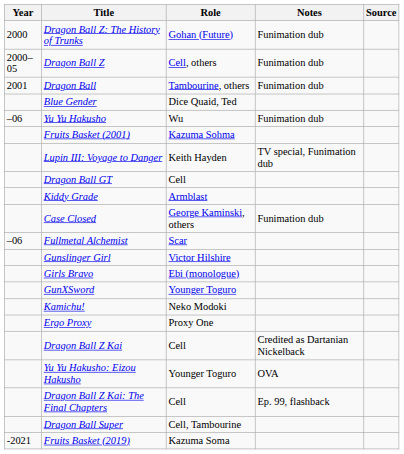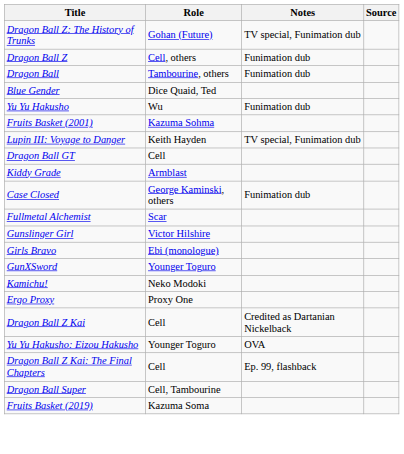 <table class="wikitable sortable plainrowheaders">
 <tr>
-<th>Year</th>
 <th>Title</th>
 <th>Role</th>
 <th class="unsortable">Notes</th>
 <th class="unsortable">Source</th>
 </tr>
 <tr>
-<td>2000</td>
 <td><em><a href='#'>Dragon Ball Z: The History of Trunks</a></em></td>
 <td><a href='#'>Gohan (Future)</a></td>
-<td>Funimation dub</td>
+<td>TV special, Funimation dub</td>
 <td></td>
 </tr>
 <tr>
-<td>2000–05</td>
 <td><em><a href='#'>Dragon Ball Z</a></em></td>
 <td><a href='#'>Cell</a>, others</td>
 <td>Funimation dub</td>
 <td></td>
 </tr>
 <tr>
-<td>2001</td>
 <td><em><a href='#'>Dragon Ball</a></em></td>
 <td><a href='#'>Tambourine</a>, others</td>
 <td>Funimation dub</td>
 <td></td>
 </tr>
 <tr>
-<td></td>
 <td><em><a href='#'>Blue Gender</a></em></td>
 <td>Dice Quaid, Ted</td>
 <td></td>
 <td></td>
 </tr>
 <tr>
-<td>–06</td>
 <td><em><a href='#'>Yu Yu Hakusho</a></em></td>
 <td>Wu</td>
 <td>Funimation dub</td>
 <td></td>
 </tr>
 <tr>
-<td></td>
 <td><em><a href='#'>Fruits Basket (2001)</a></em></td>
 <td><a href='#'>Kazuma Sohma</a></td>
 <td></td>
 <td></td>
 </tr>
 <tr>
-<td></td>
 <td><em><a href='#'>Lupin III: Voyage to Danger</a></em></td>
 <td>Keith Hayden</td>
 <td>TV special, Funimation dub</td>
 <td></td>
 </tr>
 <tr>
-<td></td>
 <td><em><a href='#'>Dragon Ball GT</a></em></td>
 <td>Cell</td>
 <td></td>
 <td></td>
 </tr>
 <tr>
-<td></td>
 <td><em><a href='#'>Kiddy Grade</a></em></td>
 <td><a href='#'>Armblast</a></td>
 <td></td>
 <td></td>
 </tr>
 <tr>
-<td></td>
 <td><em><a href='#'>Case Closed</a></em></td>
 <td><a href='#'>George Kaminski</a>, others</td>
 <td>Funimation dub</td>
 <td></td>
 </tr>
 <tr>
-<td>–06</td>
 <td><em><a href='#'>Fullmetal Alchemist</a></em></td>
 <td><a href='#'>Scar</a></td>
 <td></td>
 <td></td>
 </tr>
 <tr>
-<td></td>
 <td><em><a href='#'>Gunslinger Girl</a></em></td>
 <td><a href='#'>Victor Hilshire</a></td>
 <td></td>
 <td></td>
 </tr>
 <tr>
-<td></td>
 <td><em><a href='#'>Girls Bravo</a></em></td>
 <td><a href='#'>Ebi (monologue)</a></td>
 <td></td>
 <td></td>
 </tr>
 <tr>
-<td></td>
 <td><em><a href='#'>GunXSword</a></em></td>
 <td><a href='#'>Younger Toguro</a></td>
 <td></td>
 <td></td>
 </tr>
 <tr>
-<td></td>
 <td><em><a href='#'>Kamichu!</a></em></td>
 <td>Neko Modoki</td>
 <td></td>
 <td></td>
 </tr>
 <tr>
-<td></td>
 <td><em><a href='#'>Ergo Proxy</a></em></td>
 <td>Proxy One</td>
 <td></td>
 <td></td>
 </tr>
 <tr>
-<td></td>
 <td><em><a href='#'>Dragon Ball Z Kai</a></em></td>
 <td>Cell</td>
 <td>Credited as Dartanian Nickelback</td>
 <td></td>
 </tr>
 <tr>
-<td></td>
 <td><em><a href='#'>Yu Yu Hakusho: Eizou Hakusho</a></em></td>
 <td>Younger Toguro</td>
 <td>OVA</td>
 <td></td>
 </tr>
 <tr>
-<td></td>
 <td><em><a href='#'>Dragon Ball Z Kai: The Final Chapters</a></em></td>
 <td>Cell</td>
 <td>Ep. 99, flashback</td>
 <td></td>
 </tr>
 <tr>
-<td></td>
 <td><em><a href='#'>Dragon Ball Super</a></em></td>
 <td>Cell, Tambourine</td>
 <td></td>
 <td></td>
 </tr>
 <tr>
-<td>-2021</td>
 <td><em><a href='#'>Fruits Basket (2019)</a></em></td>
 <td>Kazuma Soma</td>
 <td></td>
 <td></td>
 </tr>
 </table>
